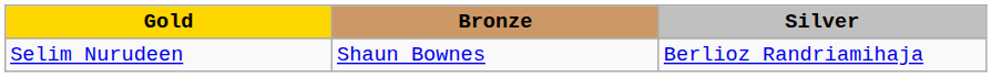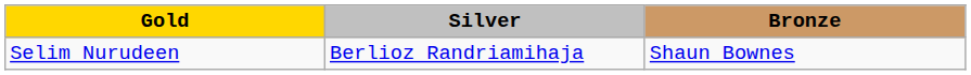 <table class="wikitable" style="text-align:left">
 <tr align="center">
 <td width=200 bgcolor=gold><strong>Gold</strong></td>
+<td width=200 bgcolor=silver><strong>Silver</strong></td>
 <td width=200 bgcolor=CC9966><strong>Bronze</strong></td>
-<td width=200 bgcolor=silver><strong>Silver</strong></td>
 </tr>
 <tr>
 <td><a href='#'>Selim Nurudeen</a><br><em></em></td>
+<td><a href='#'>Berlioz Randriamihaja</a><br><em></em></td>
 <td><a href='#'>Shaun Bownes</a><br><em></em></td>
-<td><a href='#'>Berlioz Randriamihaja</a><br><em></em></td>
 </tr>
 </table>
